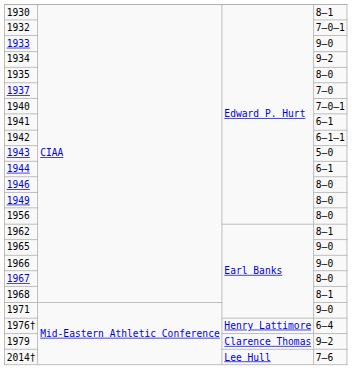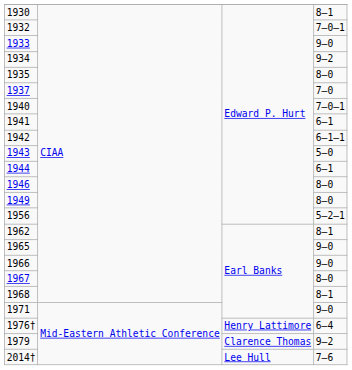 <table class="wikitable">
 <tr>
 </tr>
 <tr>
 <td>1930</td>
 <td rowspan="19"><a href='#'>CIAA</a></td>
 <td rowspan="14"><a href='#'>Edward P. Hurt</a></td>
 <td>8–1</td>
 </tr>
 <tr>
 <td>1932</td>
 <td>7–0–1</td>
 </tr>
 <tr>
 <td><a href='#'>1933</a></td>
 <td>9–0</td>
 </tr>
 <tr>
 <td>1934</td>
 <td>9–2</td>
 </tr>
 <tr>
 <td>1935</td>
 <td>8–0</td>
 </tr>
 <tr>
 <td><a href='#'>1937</a></td>
 <td>7–0</td>
 </tr>
 <tr>
 <td>1940</td>
 <td>7–0–1</td>
 </tr>
 <tr>
 <td>1941</td>
 <td>6–1</td>
 </tr>
 <tr>
 <td>1942</td>
 <td>6–1–1</td>
 </tr>
 <tr>
 <td><a href='#'>1943</a></td>
 <td>5–0</td>
 </tr>
 <tr>
 <td><a href='#'>1944</a></td>
 <td>6–1</td>
 </tr>
 <tr>
 <td><a href='#'>1946</a></td>
 <td>8–0</td>
 </tr>
 <tr>
 <td><a href='#'>1949</a></td>
 <td>8–0</td>
 </tr>
 <tr>
 <td>1956</td>
-<td>8–0</td>
+<td>5–2–1</td>
 </tr>
 <tr>
 <td>1962</td>
 <td rowspan="6"><a href='#'>Earl Banks</a></td>
 <td>8–1</td>
 </tr>
 <tr>
 <td>1965</td>
 <td>9–0</td>
 </tr>
 <tr>
 <td>1966</td>
 <td>9–0</td>
 </tr>
 <tr>
 <td><a href='#'>1967</a></td>
 <td>8–0</td>
 </tr>
 <tr>
 <td>1968</td>
 <td>8–1</td>
 </tr>
 <tr>
 <td>1971</td>
 <td rowspan="4"><a href='#'>Mid-Eastern Athletic Conference</a></td>
 <td>9–0</td>
 </tr>
 <tr>
 <td>1976†</td>
 <td><a href='#'>Henry Lattimore</a></td>
 <td>6–4</td>
 </tr>
 <tr>
 <td>1979</td>
 <td><a href='#'>Clarence Thomas</a></td>
 <td>9–2</td>
 </tr>
 <tr>
 <td>2014†</td>
 <td><a href='#'>Lee Hull</a></td>
 <td>7–6</td>
 </tr>
 </table>
